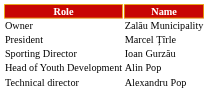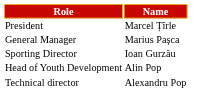 <table class="toccolours">
 <tr>
 <th style="background:#c80604;color:#FFFFFF;border:1px solid #f4d80b;">Role</th>
 <th style="background:#c80604;color:#FFFFFF;border:1px solid #f4d80b;">Name</th>
 </tr>
 <tr>
-<td>Owner</td>
-<td> Zalău Municipality</td>
+<td>President</td>
+<td> Marcel Țîrle</td>
 </tr>
 <tr>
-<td>President</td>
-<td> Marcel Țîrle</td>
+<td>General Manager</td>
+<td> Marius Pașca</td>
 </tr>
 <tr>
 <td>Sporting Director</td>
 <td> Ioan Gurzău</td>
 </tr>
 <tr>
 <td>Head of Youth Development</td>
 <td> Alin Pop</td>
 </tr>
 <tr>
 <td>Technical director</td>
 <td> Alexandru Pop</td>
 </tr>
 </table>
